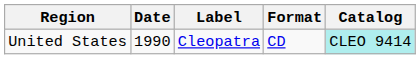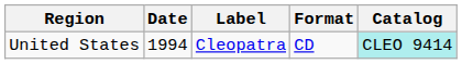 <table class="wikitable">
 <tr>
 <th>Region</th>
 <th>Date</th>
 <th>Label</th>
 <th>Format</th>
 <th>Catalog</th>
 </tr>
 <tr>
 <td>United States</td>
-<td>1990</td>
+<td>1994</td>
 <td><a href='#'>Cleopatra</a></td>
 <td><a href='#'>CD</a></td>
 <td style="background: paleturquoise;">CLEO 9414</td>
 </tr>
 </table>
